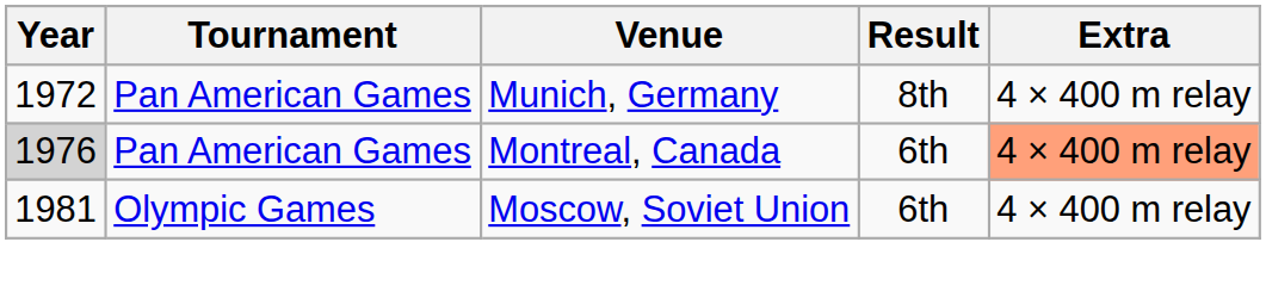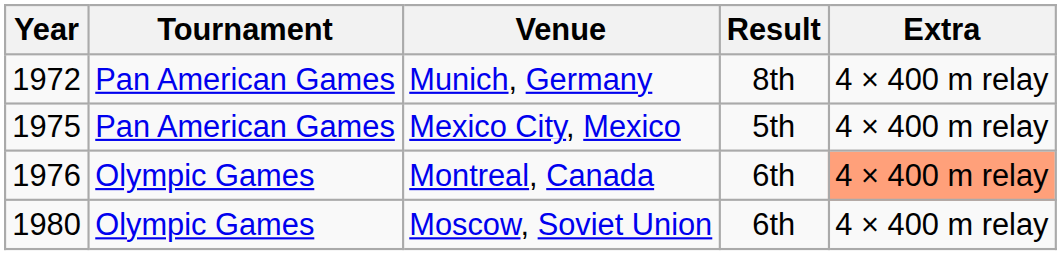 <table class="wikitable" style="border-collapse: collapse; font-size: 90%;">
 <tr>
 <th>Year</th>
 <th>Tournament</th>
 <th>Venue</th>
 <th>Result</th>
 <th>Extra</th>
 </tr>
 <tr>
 <td>1972</td>
 <td><a href='#'>Pan American Games</a></td>
 <td><a href='#'>Munich</a>, <a href='#'>Germany</a></td>
 <td align="center">8th</td>
 <td>4 × 400 m relay</td>
 </tr>
 <tr>
-<td style="background: lightgrey;">1976</td>
+<td>1975</td>
 <td><a href='#'>Pan American Games</a></td>
+<td><a href='#'>Mexico City</a>, <a href='#'>Mexico</a></td>
+<td align="center">5th</td>
+<td>4 × 400 m relay</td>
+</tr>
+<tr>
+<td>1976</td>
+<td><a href='#'>Olympic Games</a></td>
 <td><a href='#'>Montreal</a>, <a href='#'>Canada</a></td>
 <td align="center">6th</td>
 <td style="background: lightsalmon;">4 × 400 m relay</td>
 </tr>
 <tr>
-<td>1981</td>
+<td>1980</td>
 <td><a href='#'>Olympic Games</a></td>
 <td><a href='#'>Moscow</a>, <a href='#'>Soviet Union</a></td>
 <td align="center">6th</td>
 <td>4 × 400 m relay</td>
 </tr>
 </table>
